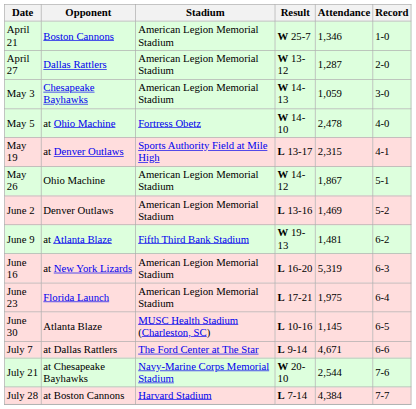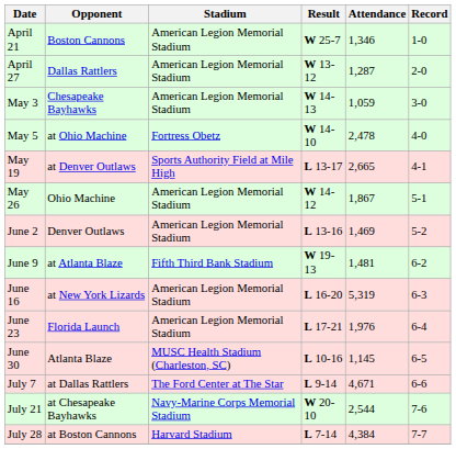 <table class="wikitable">
 <tr>
 <th>Date</th>
 <th>Opponent</th>
 <th>Stadium</th>
 <th>Result</th>
 <th>Attendance</th>
 <th>Record</th>
 </tr>
 <tr bgcolor="DDFFDD">
 <td>April 21</td>
 <td><a href='#'>Boston Cannons</a></td>
 <td>American Legion Memorial Stadium</td>
 <td><strong>W</strong> 25-7</td>
 <td>1,346</td>
 <td>1-0</td>
 </tr>
 <tr bgcolor="DDFFDD">
 <td>April 27</td>
 <td><a href='#'>Dallas Rattlers</a></td>
 <td>American Legion Memorial Stadium</td>
 <td><strong>W</strong> 13-12</td>
 <td>1,287</td>
 <td>2-0</td>
 </tr>
 <tr bgcolor="DDFFDD">
 <td>May 3</td>
 <td><a href='#'>Chesapeake Bayhawks</a></td>
 <td>American Legion Memorial Stadium</td>
 <td><strong>W</strong> 14-13</td>
 <td>1,059</td>
 <td>3-0</td>
 </tr>
 <tr bgcolor="DDFFDD">
 <td>May 5</td>
 <td>at <a href='#'>Ohio Machine</a></td>
 <td><a href='#'>Fortress Obetz</a></td>
 <td><strong>W</strong> 14-10</td>
 <td>2,478</td>
 <td>4-0</td>
 </tr>
 <tr bgcolor="FFDDDD">
 <td>May 19</td>
 <td>at <a href='#'>Denver Outlaws</a></td>
 <td><a href='#'>Sports Authority Field at Mile High</a></td>
 <td><strong>L</strong> 13-17</td>
-<td>2,315</td>
+<td>2,665</td>
 <td>4-1</td>
 </tr>
 <tr bgcolor="DDFFDD">
 <td>May 26</td>
 <td>Ohio Machine</td>
 <td>American Legion Memorial Stadium</td>
 <td><strong>W</strong> 14-12</td>
 <td>1,867</td>
 <td>5-1</td>
 </tr>
 <tr bgcolor="FFDDDD">
 <td>June 2</td>
 <td>Denver Outlaws</td>
 <td>American Legion Memorial Stadium</td>
 <td><strong>L</strong> 13-16</td>
 <td>1,469</td>
 <td>5-2</td>
 </tr>
 <tr bgcolor="DDFFDD">
 <td>June 9</td>
 <td>at <a href='#'>Atlanta Blaze</a></td>
 <td><a href='#'>Fifth Third Bank Stadium</a></td>
 <td><strong>W</strong> 19-13</td>
 <td>1,481</td>
 <td>6-2</td>
 </tr>
 <tr bgcolor="FFDDDD">
 <td>June 16</td>
 <td>at <a href='#'>New York Lizards</a></td>
 <td>American Legion Memorial Stadium</td>
 <td><strong>L</strong> 16-20</td>
 <td>5,319</td>
 <td>6-3</td>
 </tr>
 <tr bgcolor="FFDDDD">
 <td>June 23</td>
 <td><a href='#'>Florida Launch</a></td>
 <td>American Legion Memorial Stadium</td>
 <td><strong>L</strong> 17-21</td>
-<td>1,975</td>
+<td>1,976</td>
 <td>6-4</td>
 </tr>
 <tr bgcolor="FFDDDD">
 <td>June 30</td>
 <td>Atlanta Blaze</td>
 <td><a href='#'>MUSC Health Stadium</a> (<a href='#'>Charleston, SC</a>)</td>
 <td><strong>L</strong> 10-16</td>
 <td>1,145</td>
 <td>6-5</td>
 </tr>
 <tr bgcolor="FFDDDD">
 <td>July 7</td>
 <td>at Dallas Rattlers</td>
 <td><a href='#'>The Ford Center at The Star</a></td>
 <td><strong>L</strong> 9-14</td>
 <td>4,671</td>
 <td>6-6</td>
 </tr>
 <tr bgcolor="DDFFDD">
 <td>July 21</td>
 <td>at Chesapeake Bayhawks</td>
 <td><a href='#'>Navy-Marine Corps Memorial Stadium</a></td>
 <td><strong>W</strong> 20-10</td>
 <td>2,544</td>
 <td>7-6</td>
 </tr>
 <tr bgcolor="FFDDDD">
 <td>July 28</td>
 <td>at Boston Cannons</td>
 <td><a href='#'>Harvard Stadium</a></td>
 <td><strong>L</strong> 7-14</td>
 <td>4,384</td>
 <td>7-7</td>
 </tr>
 <tr>
 </tr>
 </table>
